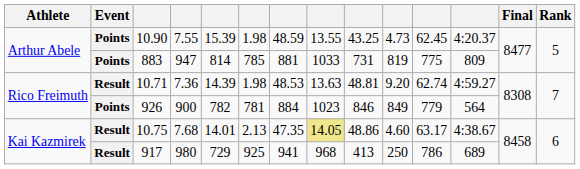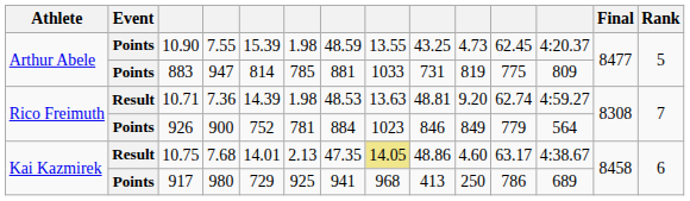 <table class="wikitable" style="font-size:90%">
 <tr>
 <th>Athlete</th>
 <th>Event</th>
 <th></th>
 <th></th>
 <th></th>
 <th></th>
 <th></th>
 <th></th>
 <th></th>
 <th></th>
 <th></th>
 <th></th>
 <th>Final</th>
 <th>Rank</th>
 </tr>
 <tr align=center>
 <td rowspan=2 align=left><a href='#'>Arthur Abele</a></td>
 <th style="font-size:95%">Points</th>
 <td>10.90</td>
 <td>7.55</td>
 <td>15.39</td>
 <td>1.98</td>
 <td>48.59</td>
 <td>13.55</td>
 <td>43.25</td>
 <td>4.73</td>
 <td>62.45</td>
 <td>4:20.37</td>
 <td rowspan=2>8477</td>
 <td rowspan=2>5</td>
 </tr>
 <tr align=center>
 <th style="font-size:95%">Points</th>
 <td>883</td>
 <td>947</td>
 <td>814</td>
 <td>785</td>
 <td>881</td>
 <td>1033</td>
 <td>731</td>
 <td>819</td>
 <td>775</td>
 <td>809</td>
 </tr>
 <tr align=center>
 <td rowspan=2 align=left><a href='#'>Rico Freimuth</a></td>
 <th style="font-size:95%">Result</th>
 <td>10.71</td>
 <td>7.36</td>
 <td>14.39</td>
 <td>1.98</td>
 <td>48.53</td>
 <td>13.63</td>
 <td>48.81</td>
 <td>9.20</td>
 <td>62.74</td>
 <td>4:59.27</td>
 <td rowspan=2>8308</td>
 <td rowspan=2>7</td>
 </tr>
 <tr align=center>
 <th style="font-size:95%">Points</th>
 <td>926</td>
 <td>900</td>
-<td>782</td>
+<td>752</td>
 <td>781</td>
 <td>884</td>
 <td>1023</td>
 <td>846</td>
 <td>849</td>
 <td>779</td>
 <td>564</td>
 </tr>
 <tr align=center>
 <td rowspan=2 align=left><a href='#'>Kai Kazmirek</a></td>
 <th style="font-size:95%">Result</th>
 <td>10.75</td>
 <td>7.68</td>
 <td>14.01</td>
 <td>2.13</td>
 <td>47.35</td>
 <td style="background: khaki;">14.05</td>
 <td>48.86</td>
 <td>4.60</td>
 <td>63.17</td>
 <td>4:38.67</td>
 <td rowspan=2>8458</td>
 <td rowspan=2>6</td>
 </tr>
 <tr align=center>
-<th style="font-size:95%">Result</th>
+<th style="font-size:95%">Points</th>
 <td>917</td>
 <td>980</td>
 <td>729</td>
 <td>925</td>
 <td>941</td>
 <td>968</td>
 <td>413</td>
 <td>250</td>
 <td>786</td>
 <td>689</td>
 </tr>
 </table>
